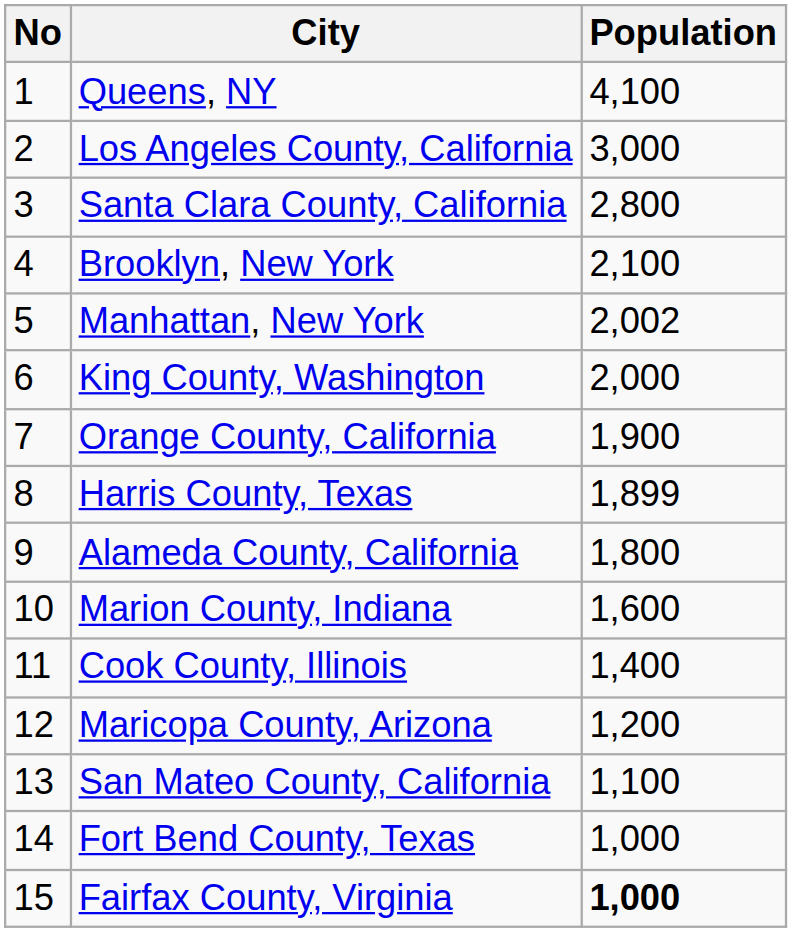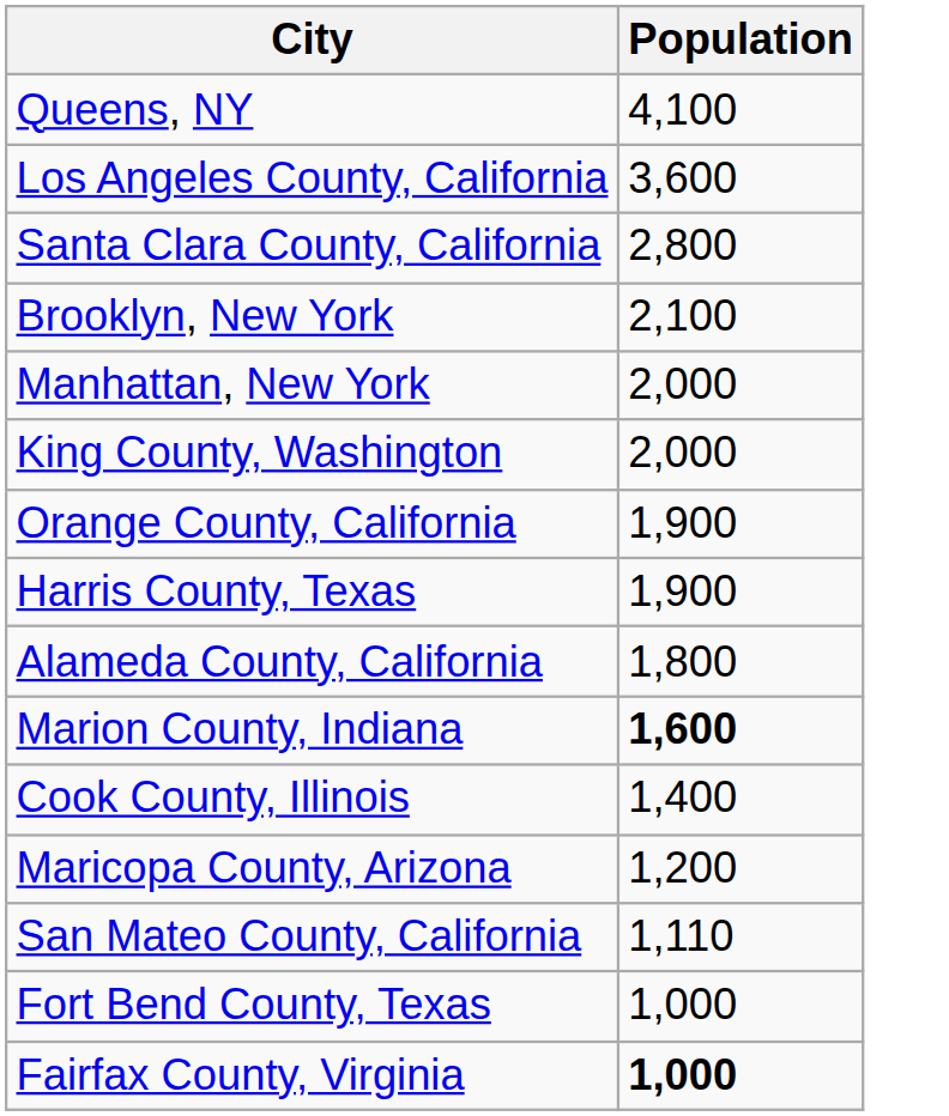 <table class="wikitable sortable">
 <tr>
-<th>No</th>
 <th>City</th>
 <th>Population</th>
 </tr>
 <tr>
-<td>1</td>
 <td><a href='#'>Queens</a>, <a href='#'>NY</a></td>
 <td>4,100</td>
 </tr>
 <tr>
-<td>2</td>
 <td><a href='#'>Los Angeles County, California</a></td>
-<td>3,000</td>
+<td>3,600</td>
 </tr>
 <tr>
-<td>3</td>
 <td><a href='#'>Santa Clara County, California</a></td>
 <td>2,800</td>
 </tr>
 <tr>
-<td>4</td>
 <td><a href='#'>Brooklyn</a>, <a href='#'>New York</a></td>
 <td>2,100</td>
 </tr>
 <tr>
-<td>5</td>
 <td><a href='#'>Manhattan</a>, <a href='#'>New York</a></td>
-<td>2,002</td>
+<td>2,000</td>
 </tr>
 <tr>
-<td>6</td>
 <td><a href='#'>King County, Washington</a></td>
 <td>2,000</td>
 </tr>
 <tr>
-<td>7</td>
 <td><a href='#'>Orange County, California</a></td>
 <td>1,900</td>
 </tr>
 <tr>
-<td>8</td>
 <td><a href='#'>Harris County, Texas</a></td>
-<td>1,899</td>
+<td>1,900</td>
 </tr>
 <tr>
-<td>9</td>
 <td><a href='#'>Alameda County, California</a></td>
 <td>1,800</td>
 </tr>
 <tr>
-<td>10</td>
 <td><a href='#'>Marion County, Indiana</a></td>
-<td>1,600</td>
+<td><strong>1,600</strong></td>
 </tr>
 <tr>
-<td>11</td>
 <td><a href='#'>Cook County, Illinois</a></td>
 <td>1,400</td>
 </tr>
 <tr>
-<td>12</td>
 <td><a href='#'>Maricopa County, Arizona</a></td>
 <td>1,200</td>
 </tr>
 <tr>
-<td>13</td>
 <td><a href='#'>San Mateo County, California</a></td>
-<td>1,100</td>
+<td>1,110</td>
 </tr>
 <tr>
-<td>14</td>
 <td><a href='#'>Fort Bend County, Texas</a></td>
 <td>1,000</td>
 </tr>
 <tr>
-<td>15</td>
 <td><a href='#'>Fairfax County, Virginia</a></td>
 <td><strong>1,000</strong></td>
 </tr>
 </table>
